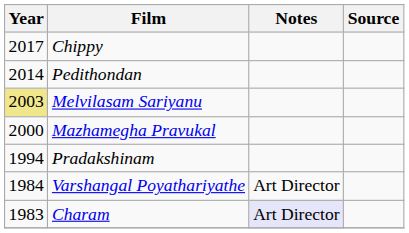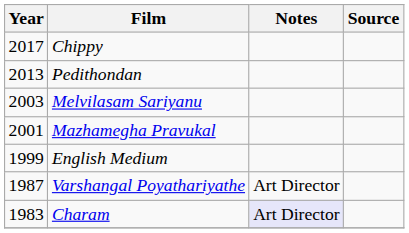 <table class="wikitable sortable">
 <tr>
 <th>Year</th>
 <th>Film</th>
 <th>Notes</th>
 <th Source="unsortable">Source</th>
 </tr>
 <tr>
 <td>2017</td>
 <td><em>Chippy</em></td>
 <td></td>
 <td></td>
 </tr>
 <tr>
-<td>2014</td>
+<td>2013</td>
 <td><em>Pedithondan</em></td>
 <td></td>
 <td></td>
 </tr>
 <tr>
-<td style="background: khaki;">2003</td>
+<td>2003</td>
 <td><em><a href='#'>Melvilasam Sariyanu</a></em></td>
 <td></td>
 <td></td>
 </tr>
 <tr>
-<td>2000</td>
+<td>2001</td>
 <td><em><a href='#'>Mazhamegha Pravukal</a></em></td>
 <td></td>
 <td></td>
 </tr>
 <tr>
-<td>1994</td>
-<td><em>Pradakshinam</em></td>
+<td>1999</td>
+<td><em>English Medium</em></td>
 <td></td>
 <td></td>
 </tr>
 <tr>
-<td>1984</td>
+<td>1987</td>
 <td><em><a href='#'>Varshangal Poyathariyathe</a></em></td>
 <td>Art Director</td>
 <td></td>
 </tr>
 <tr>
 <td>1983</td>
 <td><em><a href='#'>Charam</a></em></td>
 <td style="background: lavender;">Art Director</td>
 <td></td>
 </tr>
 <tr>
 </tr>
 </table>
